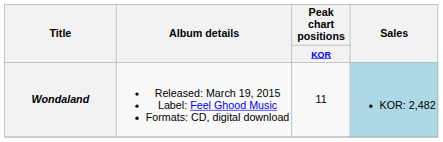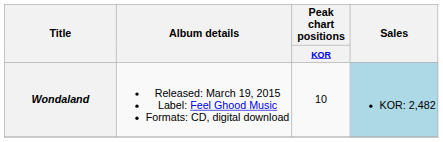 <table class="wikitable plainrowheaders" style="text-align:center;">
 <tr>
 <th scope="col" rowspan="2" style="width:10em;">Title</th>
 <th scope="col" rowspan="2">Album details</th>
 <th scope="col" colspan="1" style="width:5em;">Peak chart positions</th>
 <th scope="col" rowspan="2">Sales</th>
 </tr>
 <tr>
 <th><small><a href='#'>KOR</a></small><br></th>
 </tr>
 <tr>
 <th scope="row"><em>Wondaland</em></th>
 <td><br><ul><li>Released: March 19, 2015</li><li>Label: <a href='#'>Feel Ghood Music</a></li><li>Formats: CD, digital download</li></ul></td>
-<td>11</td>
+<td>10</td>
 <td style="background: lightblue;"><br><ul><li>KOR: 2,482</li></ul></td>
 </tr>
 <tr>
 </tr>
 </table>
